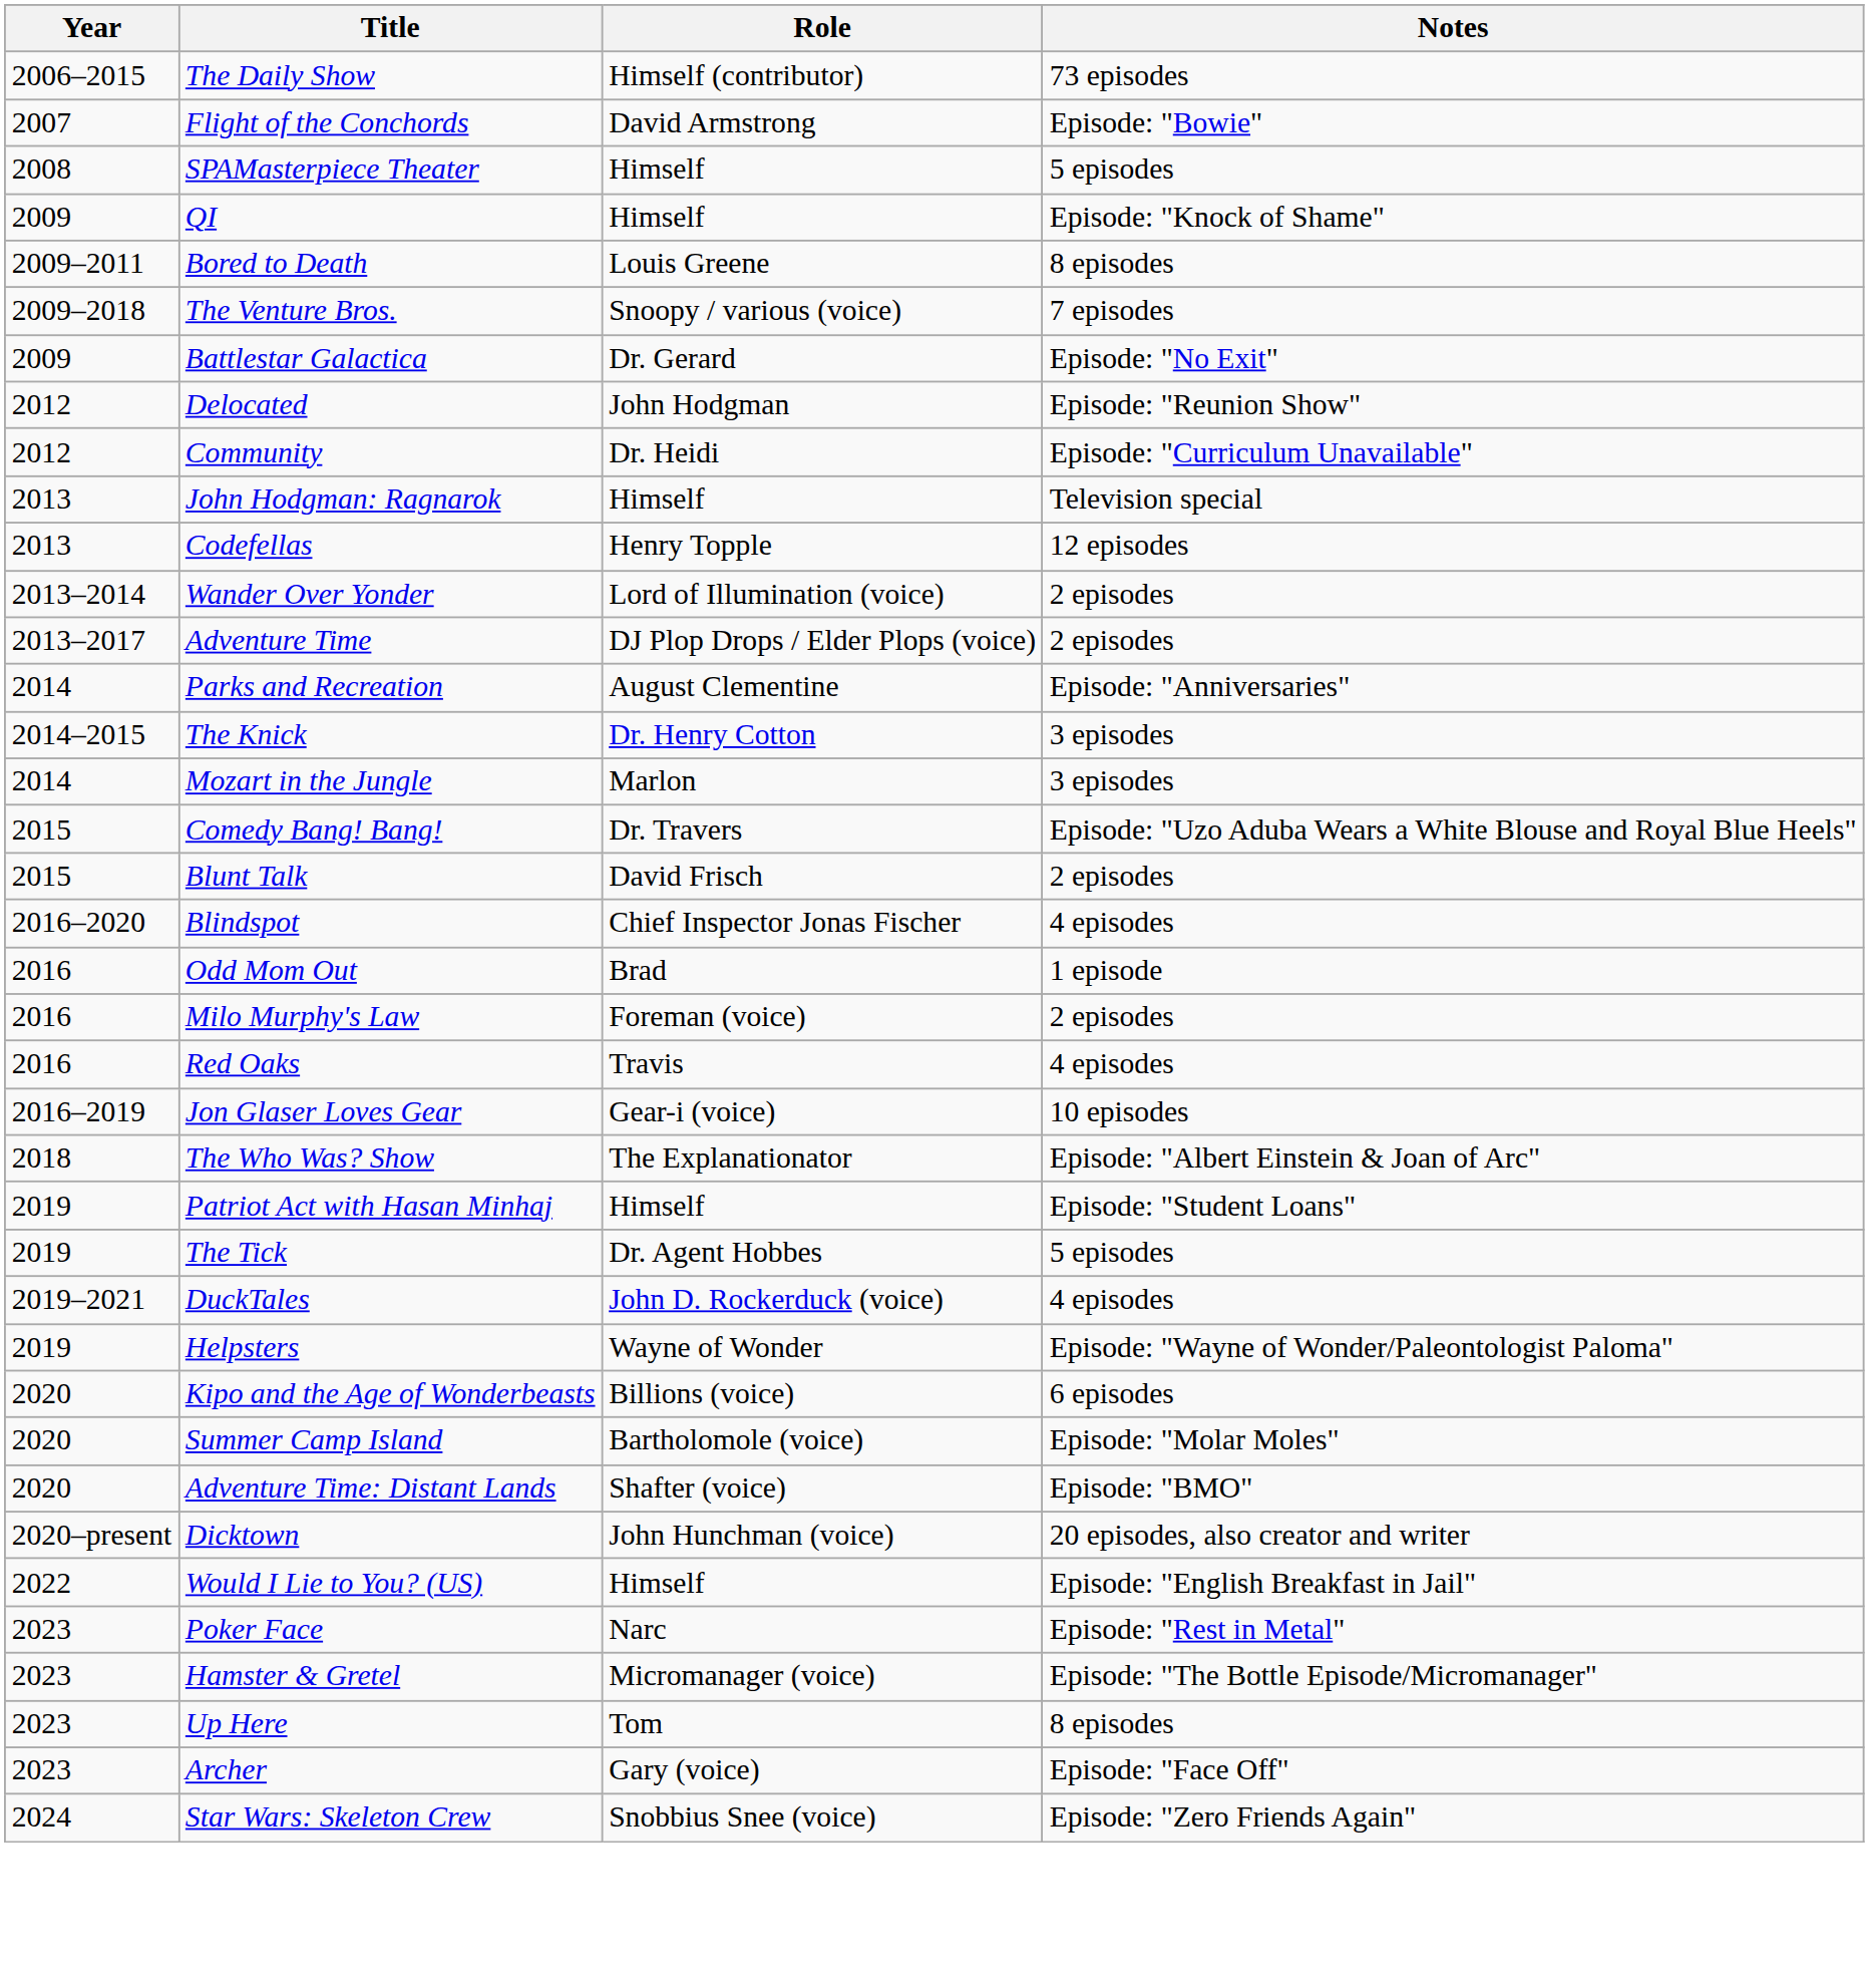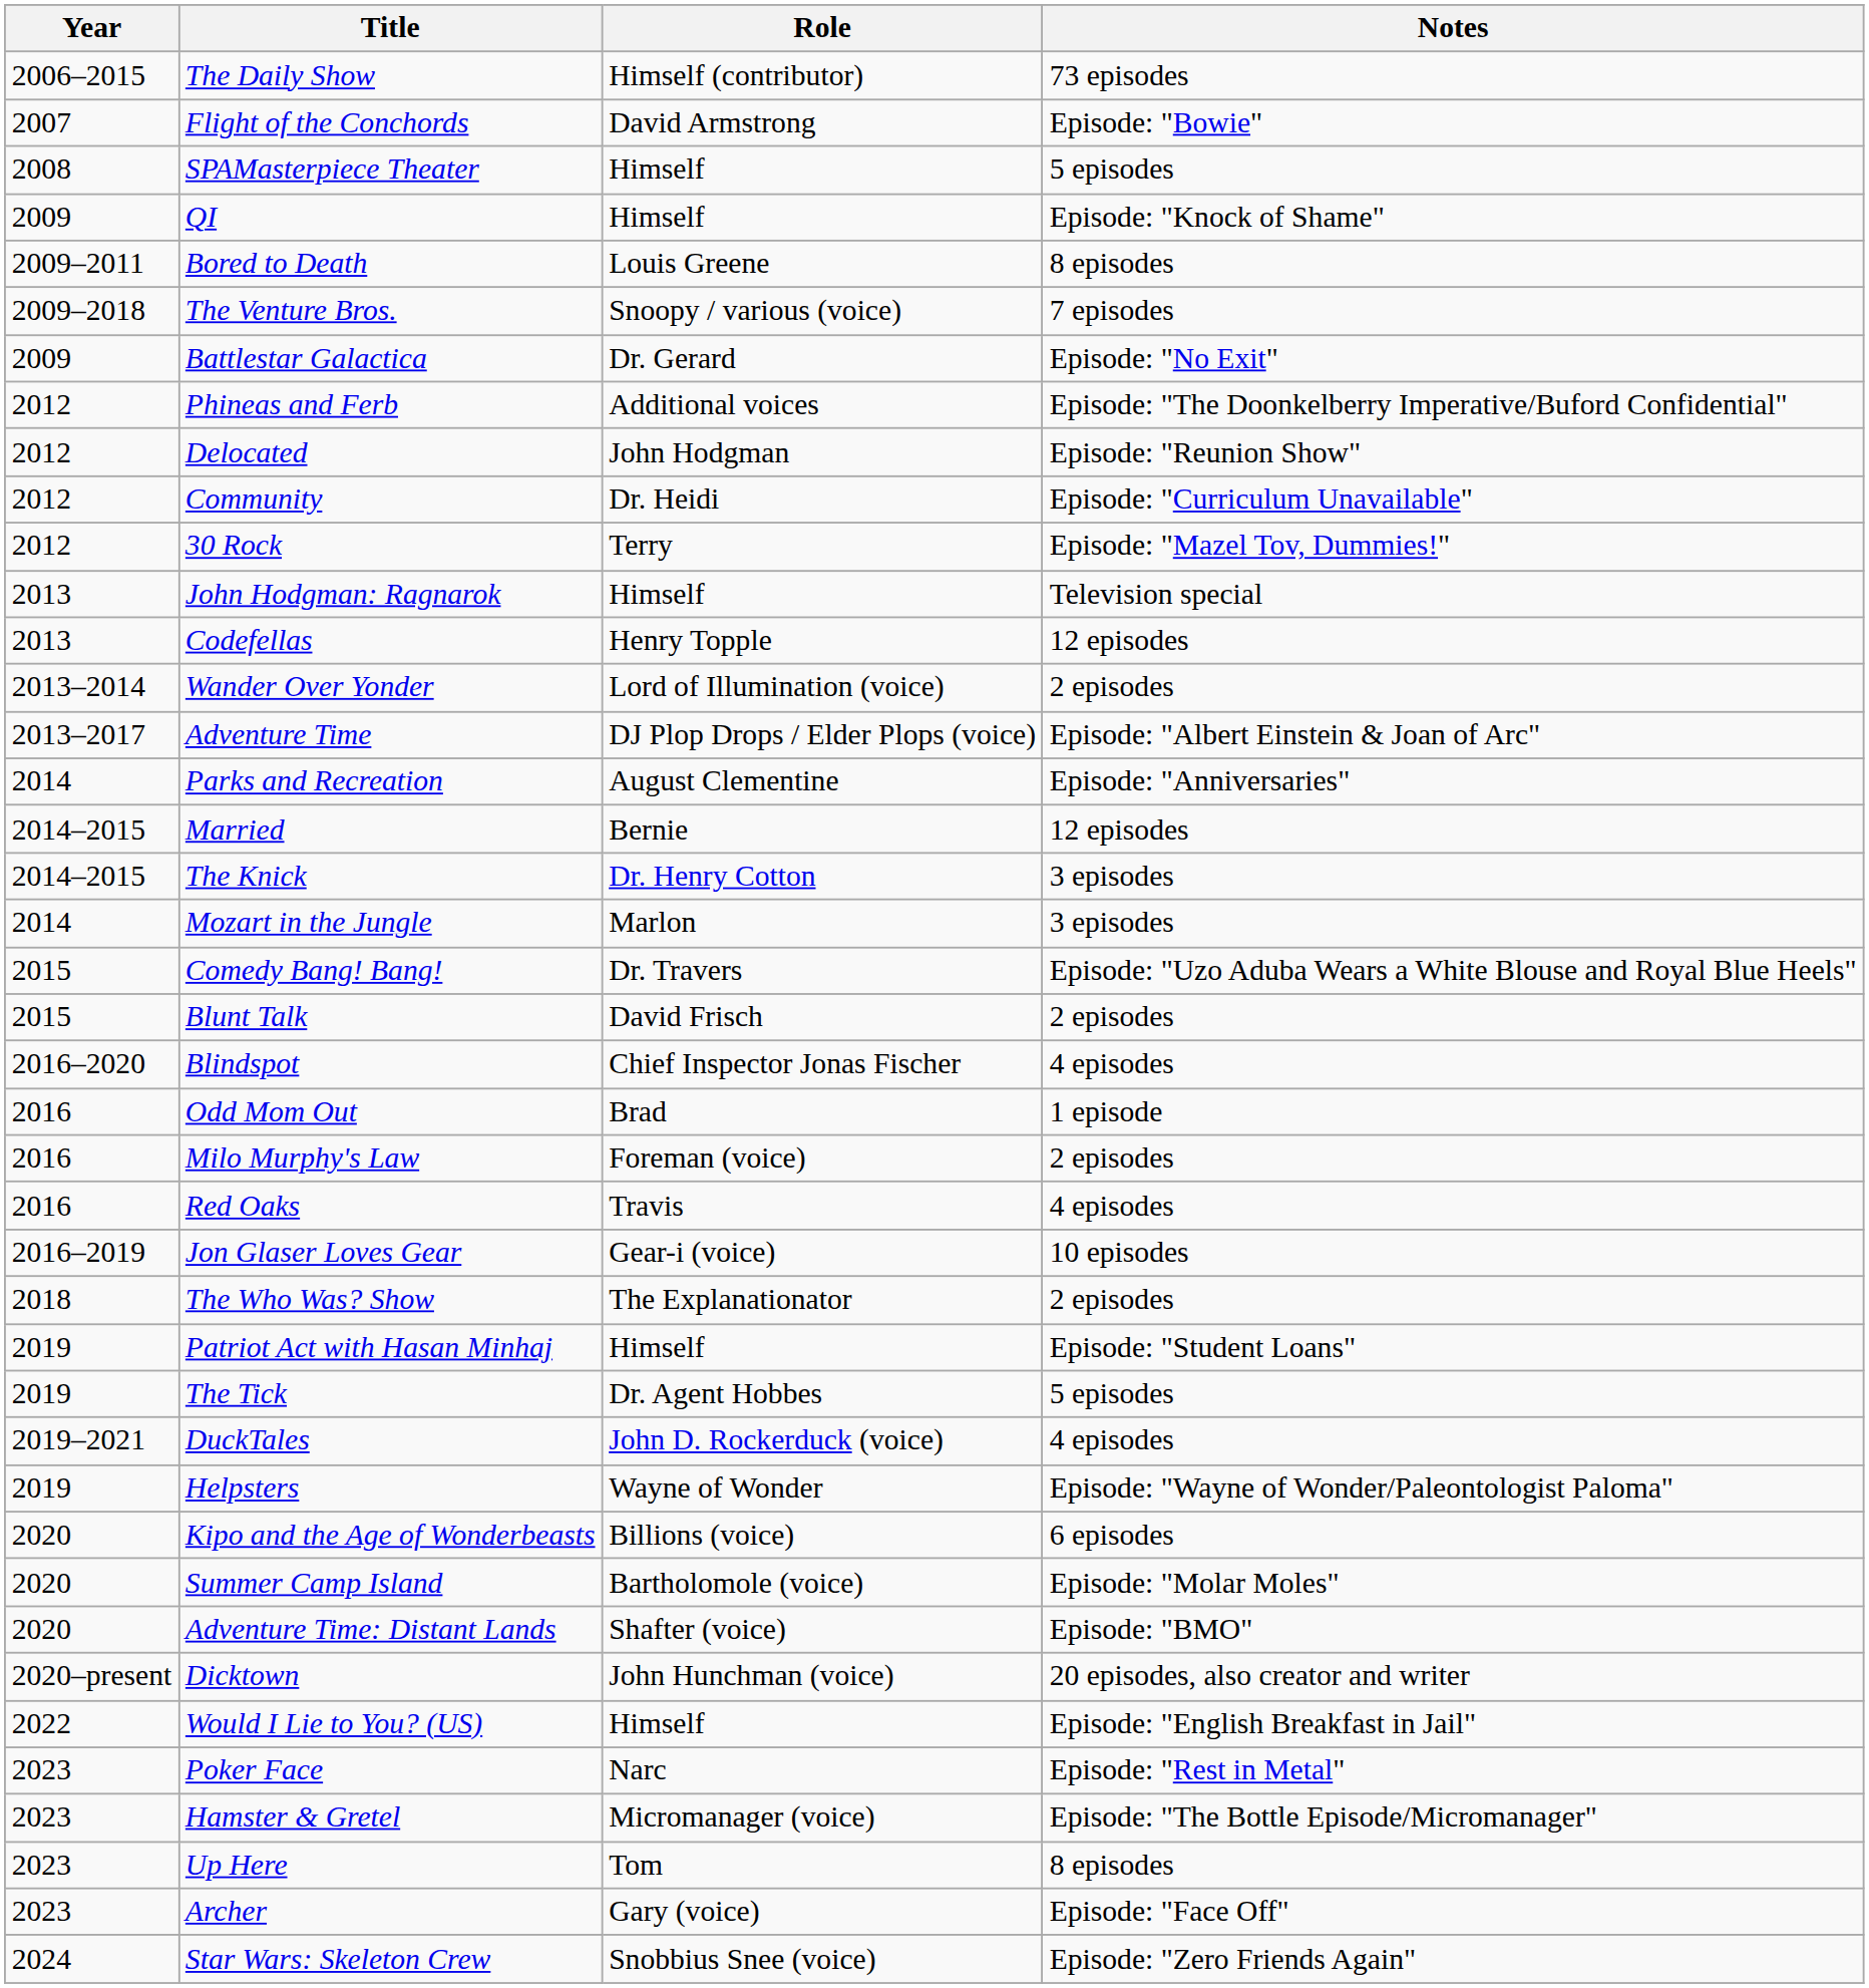 <table class="wikitable sortable">
 <tr>
 <th>Year</th>
 <th>Title</th>
 <th>Role</th>
 <th>Notes</th>
 </tr>
 <tr>
 <td>2006–2015</td>
 <td><em><a href='#'>The Daily Show</a></em></td>
 <td>Himself (contributor)</td>
 <td>73 episodes</td>
 </tr>
 <tr>
 <td>2007</td>
 <td><em><a href='#'>Flight of the Conchords</a></em></td>
 <td>David Armstrong</td>
 <td>Episode: "<a href='#'>Bowie</a>"</td>
 </tr>
 <tr>
 <td>2008</td>
 <td><em><a href='#'>SPAMasterpiece Theater</a></em></td>
 <td>Himself</td>
 <td>5 episodes</td>
 </tr>
 <tr>
 <td>2009</td>
 <td><em><a href='#'>QI</a></em></td>
 <td>Himself</td>
 <td>Episode: "Knock of Shame"</td>
 </tr>
 <tr>
 <td>2009–2011</td>
 <td><em><a href='#'>Bored to Death</a></em></td>
 <td>Louis Greene</td>
 <td>8 episodes</td>
 </tr>
 <tr>
 <td>2009–2018</td>
 <td><em><a href='#'>The Venture Bros.</a></em></td>
 <td>Snoopy / various (voice)</td>
 <td>7 episodes</td>
 </tr>
 <tr>
 <td>2009</td>
 <td><em><a href='#'>Battlestar Galactica</a></em></td>
 <td>Dr. Gerard</td>
 <td>Episode: "<a href='#'>No Exit</a>"</td>
 </tr>
 <tr>
 <td>2012</td>
+<td><em><a href='#'>Phineas and Ferb</a></em></td>
+<td>Additional voices</td>
+<td>Episode: "The Doonkelberry Imperative/Buford Confidential"</td>
+</tr>
+<tr>
+<td>2012</td>
 <td><em><a href='#'>Delocated</a></em></td>
 <td>John Hodgman</td>
 <td>Episode: "Reunion Show"</td>
 </tr>
 <tr>
 <td>2012</td>
 <td><em><a href='#'>Community</a></em></td>
 <td>Dr. Heidi</td>
 <td>Episode: "<a href='#'>Curriculum Unavailable</a>"</td>
+</tr>
+<tr>
+<td>2012</td>
+<td><em><a href='#'>30 Rock</a></em></td>
+<td>Terry</td>
+<td>Episode: "<a href='#'>Mazel Tov, Dummies!</a>"</td>
 </tr>
 <tr>
 <td>2013</td>
 <td><em><a href='#'>John Hodgman: Ragnarok</a></em></td>
 <td>Himself</td>
 <td>Television special</td>
 </tr>
 <tr>
 <td>2013</td>
 <td><em><a href='#'>Codefellas</a></em></td>
 <td>Henry Topple</td>
 <td>12 episodes</td>
 </tr>
 <tr>
 <td>2013–2014</td>
 <td><em><a href='#'>Wander Over Yonder</a></em></td>
 <td>Lord of Illumination (voice)</td>
 <td>2 episodes</td>
 </tr>
 <tr>
 <td>2013–2017</td>
 <td><em><a href='#'>Adventure Time</a></em></td>
 <td>DJ Plop Drops / Elder Plops (voice)</td>
-<td>2 episodes</td>
+<td>Episode: "Albert Einstein & Joan of Arc"</td>
 </tr>
 <tr>
 <td>2014</td>
 <td><em><a href='#'>Parks and Recreation</a></em></td>
 <td>August Clementine</td>
 <td>Episode: "Anniversaries"</td>
+</tr>
+<tr>
+<td>2014–2015</td>
+<td><em><a href='#'>Married</a></em></td>
+<td>Bernie</td>
+<td>12 episodes</td>
 </tr>
 <tr>
 <td>2014–2015</td>
 <td><em><a href='#'>The Knick</a></em></td>
 <td><a href='#'>Dr. Henry Cotton</a></td>
 <td>3 episodes</td>
 </tr>
 <tr>
 <td>2014</td>
 <td><em><a href='#'>Mozart in the Jungle</a></em></td>
 <td>Marlon</td>
 <td>3 episodes</td>
 </tr>
 <tr>
 <td>2015</td>
 <td><em><a href='#'>Comedy Bang! Bang!</a></em></td>
 <td>Dr. Travers</td>
 <td>Episode: "Uzo Aduba Wears a White Blouse and Royal Blue Heels"</td>
 </tr>
 <tr>
 <td>2015</td>
 <td><em><a href='#'>Blunt Talk</a></em></td>
 <td>David Frisch</td>
 <td>2 episodes</td>
 </tr>
 <tr>
 <td>2016–2020</td>
 <td><em><a href='#'>Blindspot</a></em></td>
 <td>Chief Inspector Jonas Fischer</td>
 <td>4 episodes</td>
 </tr>
 <tr>
 <td>2016</td>
 <td><em><a href='#'>Odd Mom Out</a></em></td>
 <td>Brad</td>
 <td>1 episode</td>
 </tr>
 <tr>
 <td>2016</td>
 <td><em><a href='#'>Milo Murphy's Law</a></em></td>
 <td>Foreman (voice)</td>
 <td>2 episodes</td>
 </tr>
 <tr>
 <td>2016</td>
 <td><em><a href='#'>Red Oaks</a></em></td>
 <td>Travis</td>
 <td>4 episodes</td>
 </tr>
 <tr>
 <td>2016–2019</td>
 <td><em><a href='#'>Jon Glaser Loves Gear</a></em></td>
 <td>Gear-i (voice)</td>
 <td>10 episodes</td>
 </tr>
 <tr>
 <td>2018</td>
 <td><em><a href='#'>The Who Was? Show</a></em></td>
 <td>The Explanationator</td>
-<td>Episode: "Albert Einstein & Joan of Arc"</td>
+<td>2 episodes</td>
 </tr>
 <tr>
 <td>2019</td>
 <td><em><a href='#'>Patriot Act with Hasan Minhaj</a></em></td>
 <td>Himself</td>
 <td>Episode: "Student Loans"</td>
 </tr>
 <tr>
 <td>2019</td>
 <td><em><a href='#'>The Tick</a></em></td>
 <td>Dr. Agent Hobbes</td>
 <td>5 episodes</td>
 </tr>
 <tr>
 <td>2019–2021</td>
 <td><em><a href='#'>DuckTales</a></em></td>
 <td><a href='#'>John D. Rockerduck</a> (voice)</td>
 <td>4 episodes</td>
 </tr>
 <tr>
 <td>2019</td>
 <td><em><a href='#'>Helpsters</a></em></td>
 <td>Wayne of Wonder</td>
 <td>Episode: "Wayne of Wonder/Paleontologist Paloma"</td>
 </tr>
 <tr>
 <td>2020</td>
 <td><em><a href='#'>Kipo and the Age of Wonderbeasts</a></em></td>
 <td>Billions (voice)</td>
 <td>6 episodes</td>
 </tr>
 <tr>
 <td>2020</td>
 <td><em><a href='#'>Summer Camp Island</a></em></td>
 <td>Bartholomole (voice)</td>
 <td>Episode: "Molar Moles"</td>
 </tr>
 <tr>
 <td>2020</td>
 <td><em><a href='#'>Adventure Time: Distant Lands</a></em></td>
 <td>Shafter (voice)</td>
 <td>Episode: "BMO"</td>
 </tr>
 <tr>
 <td>2020–present</td>
 <td><em><a href='#'>Dicktown</a></em></td>
 <td>John Hunchman (voice)</td>
 <td>20 episodes, also creator and writer</td>
 </tr>
 <tr>
 <td>2022</td>
 <td><em><a href='#'>Would I Lie to You? (US)</a></em></td>
 <td>Himself</td>
 <td>Episode: "English Breakfast in Jail"</td>
 </tr>
 <tr>
 <td>2023</td>
 <td><em><a href='#'>Poker Face</a></em></td>
 <td>Narc</td>
 <td>Episode: "<a href='#'>Rest in Metal</a>"</td>
 </tr>
 <tr>
 <td>2023</td>
 <td><em><a href='#'>Hamster & Gretel</a></em></td>
 <td>Micromanager (voice)</td>
 <td>Episode: "The Bottle Episode/Micromanager"</td>
 </tr>
 <tr>
 <td>2023</td>
 <td><em><a href='#'>Up Here</a></em></td>
 <td>Tom</td>
 <td>8 episodes</td>
 </tr>
 <tr>
 <td>2023</td>
 <td><em><a href='#'>Archer</a></em></td>
 <td>Gary (voice)</td>
 <td>Episode: "Face Off"</td>
 </tr>
 <tr>
 <td>2024</td>
 <td><em><a href='#'>Star Wars: Skeleton Crew</a></em></td>
 <td>Snobbius Snee (voice)</td>
 <td>Episode: "Zero Friends Again"</td>
 </tr>
 </table>
